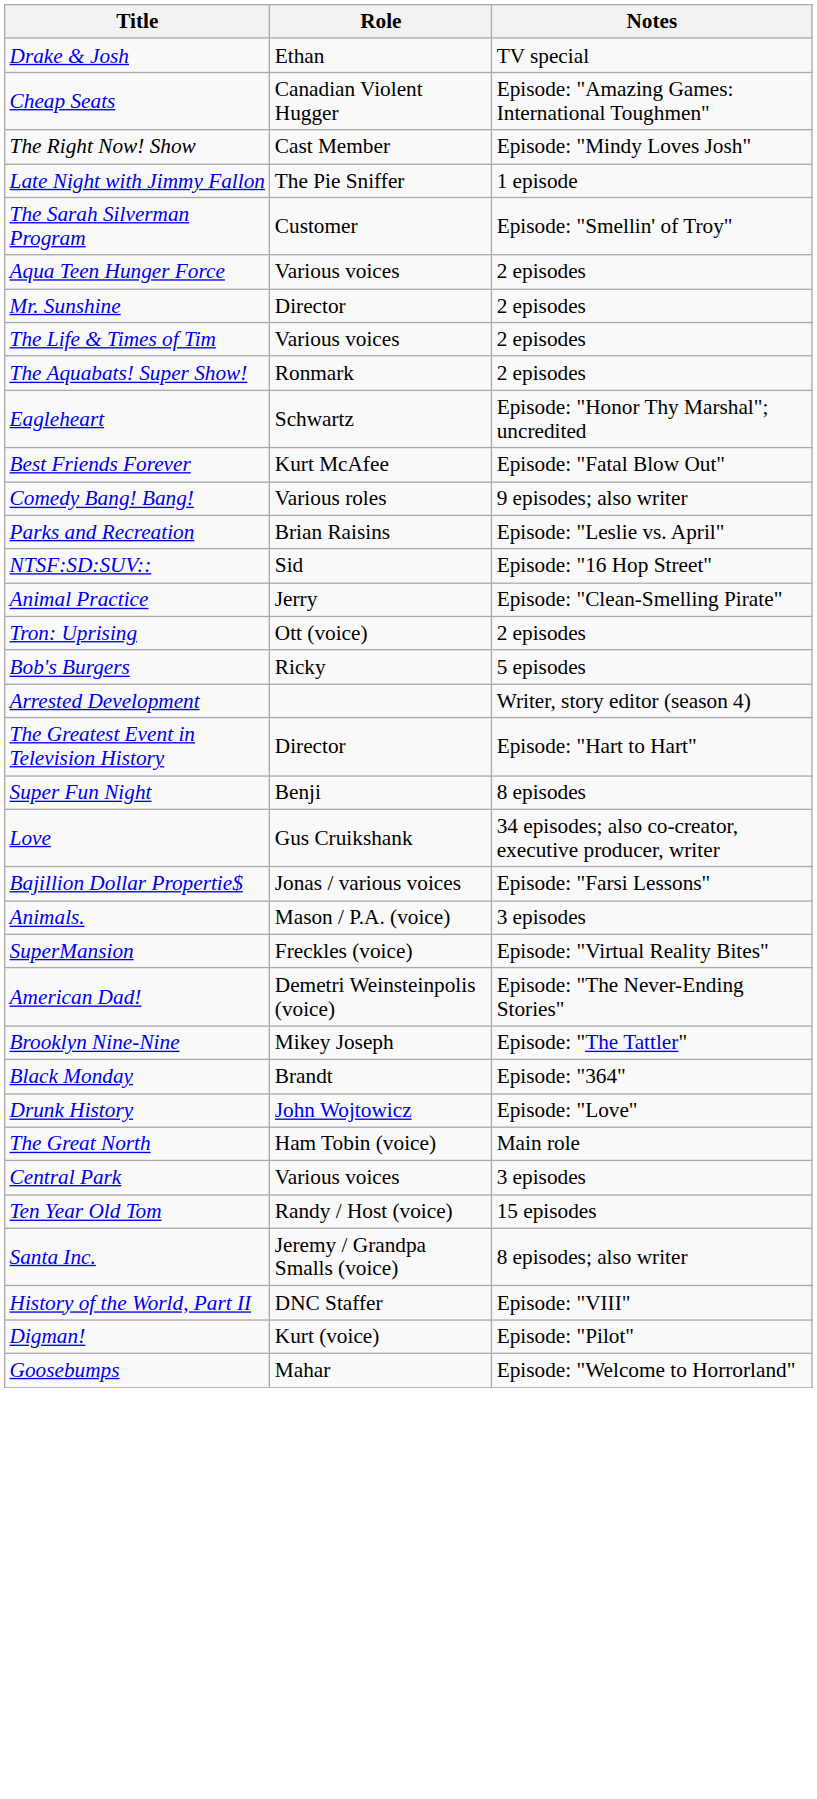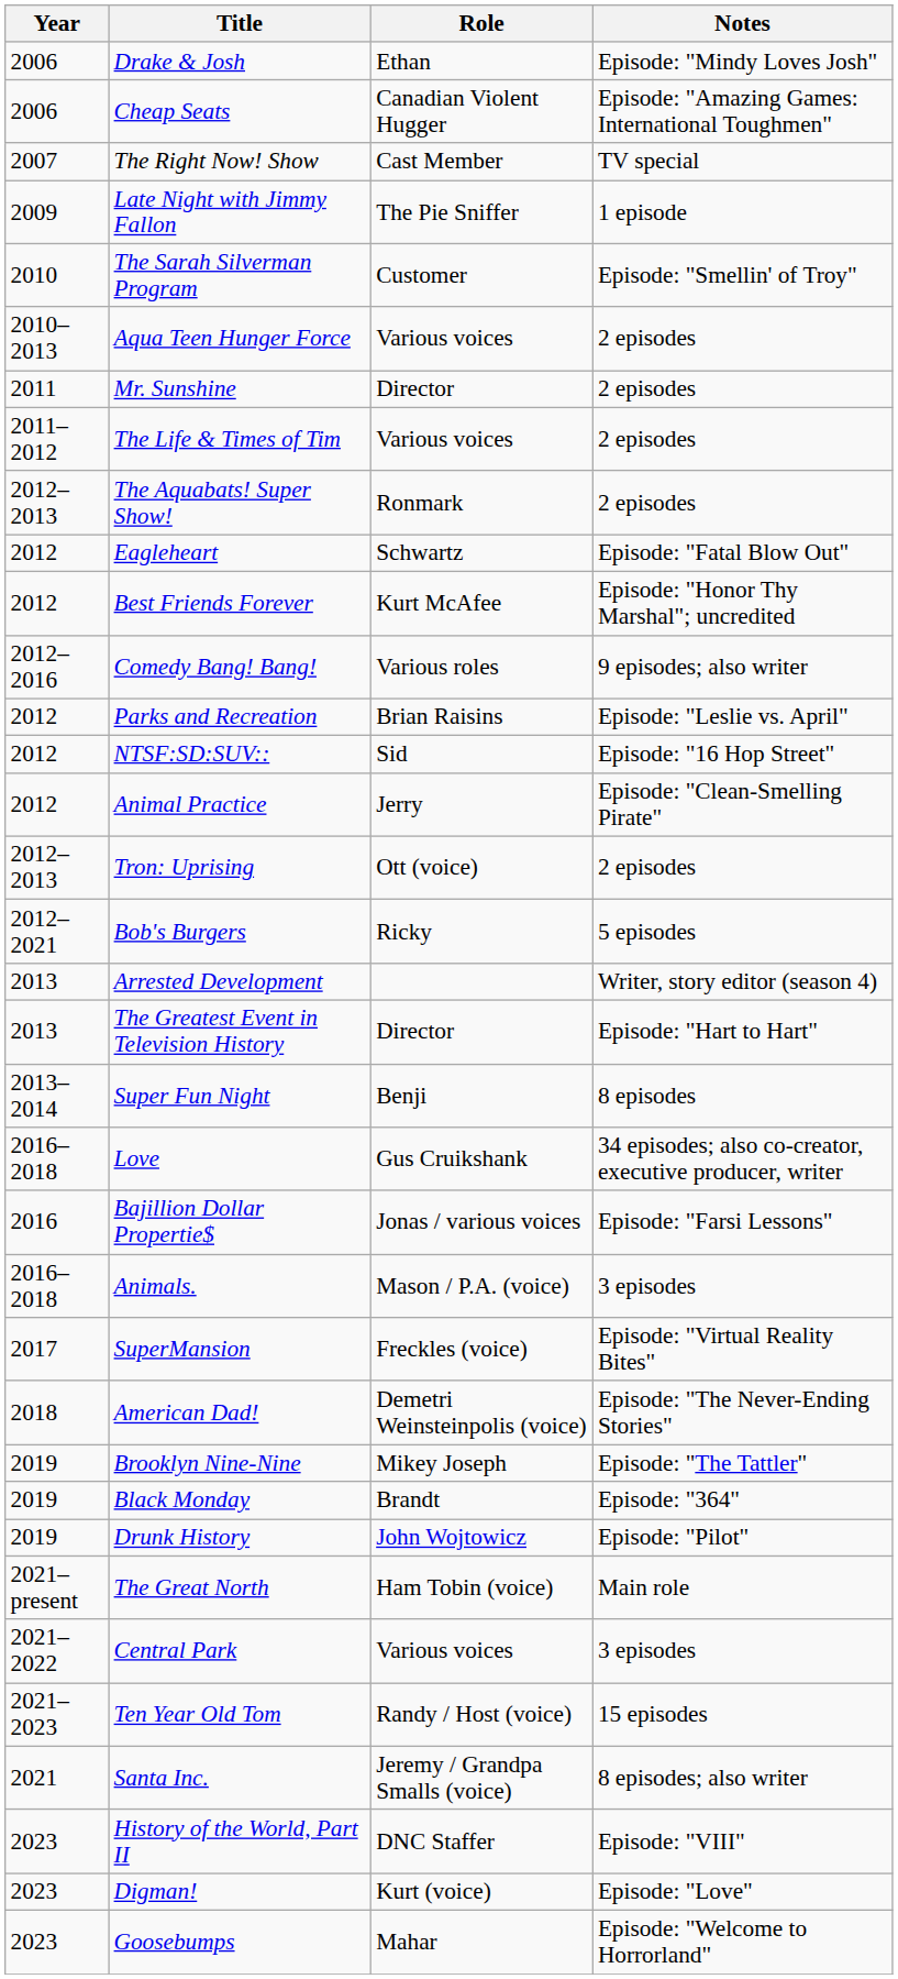 <table class="wikitable">
 <tr>
+<th>Year</th>
 <th>Title</th>
 <th>Role</th>
 <th>Notes</th>
 </tr>
 <tr>
+<td>2006</td>
 <td><em><a href='#'>Drake & Josh</a></em></td>
 <td>Ethan</td>
-<td>TV special</td>
+<td>Episode: "Mindy Loves Josh"</td>
 </tr>
 <tr>
+<td>2006</td>
 <td><em><a href='#'>Cheap Seats</a></em></td>
 <td>Canadian Violent Hugger</td>
 <td>Episode: "Amazing Games: International Toughmen"</td>
 </tr>
 <tr>
+<td>2007</td>
 <td><em>The Right Now! Show</em></td>
 <td>Cast Member</td>
-<td>Episode: "Mindy Loves Josh"</td>
+<td>TV special</td>
 </tr>
 <tr>
+<td>2009</td>
 <td><em><a href='#'>Late Night with Jimmy Fallon</a></em></td>
 <td>The Pie Sniffer</td>
 <td>1 episode</td>
 </tr>
 <tr>
+<td>2010</td>
 <td><em><a href='#'>The Sarah Silverman Program</a></em></td>
 <td>Customer</td>
 <td>Episode: "Smellin' of Troy"</td>
 </tr>
 <tr>
+<td>2010–2013</td>
 <td><em><a href='#'>Aqua Teen Hunger Force</a></em></td>
 <td>Various voices</td>
 <td>2 episodes</td>
 </tr>
 <tr>
+<td>2011</td>
 <td><em><a href='#'>Mr. Sunshine</a></em></td>
 <td>Director</td>
 <td>2 episodes</td>
 </tr>
 <tr>
+<td>2011–2012</td>
 <td><em><a href='#'>The Life & Times of Tim</a></em></td>
 <td>Various voices</td>
 <td>2 episodes</td>
 </tr>
 <tr>
+<td>2012–2013</td>
 <td><em><a href='#'>The Aquabats! Super Show!</a></em></td>
 <td>Ronmark</td>
 <td>2 episodes</td>
 </tr>
 <tr>
+<td>2012</td>
 <td><em><a href='#'>Eagleheart</a></em></td>
 <td>Schwartz</td>
+<td>Episode: "Fatal Blow Out"</td>
+</tr>
+<tr>
+<td>2012</td>
+<td><em><a href='#'>Best Friends Forever</a></em></td>
+<td>Kurt McAfee</td>
 <td>Episode: "Honor Thy Marshal"; uncredited</td>
 </tr>
 <tr>
-<td><em><a href='#'>Best Friends Forever</a></em></td>
-<td>Kurt McAfee</td>
-<td>Episode: "Fatal Blow Out"</td>
-</tr>
-<tr>
+<td>2012–2016</td>
 <td><em><a href='#'>Comedy Bang! Bang!</a></em></td>
 <td>Various roles</td>
 <td>9 episodes; also writer</td>
 </tr>
 <tr>
+<td>2012</td>
 <td><em><a href='#'>Parks and Recreation</a></em></td>
 <td>Brian Raisins</td>
 <td>Episode: "Leslie vs. April"</td>
 </tr>
 <tr>
+<td>2012</td>
 <td><em><a href='#'>NTSF:SD:SUV::</a></em></td>
 <td>Sid</td>
 <td>Episode: "16 Hop Street"</td>
 </tr>
 <tr>
+<td>2012</td>
 <td><em><a href='#'>Animal Practice</a></em></td>
 <td>Jerry</td>
 <td>Episode: "Clean-Smelling Pirate"</td>
 </tr>
 <tr>
+<td>2012–2013</td>
 <td><em><a href='#'>Tron: Uprising</a></em></td>
 <td>Ott (voice)</td>
 <td>2 episodes</td>
 </tr>
 <tr>
+<td>2012–2021</td>
 <td><em><a href='#'>Bob's Burgers</a></em></td>
 <td>Ricky</td>
 <td>5 episodes</td>
 </tr>
 <tr>
+<td>2013</td>
 <td><em><a href='#'>Arrested Development</a></em></td>
 <td></td>
 <td>Writer, story editor (season 4)</td>
 </tr>
 <tr>
+<td>2013</td>
 <td><em><a href='#'>The Greatest Event in Television History</a></em></td>
 <td>Director</td>
 <td>Episode: "Hart to Hart"</td>
 </tr>
 <tr>
+<td>2013–2014</td>
 <td><em><a href='#'>Super Fun Night</a></em></td>
 <td>Benji</td>
 <td>8 episodes</td>
 </tr>
 <tr>
+<td>2016–2018</td>
 <td><em><a href='#'>Love</a></em></td>
 <td>Gus Cruikshank</td>
 <td>34 episodes; also co-creator, executive producer, writer</td>
 </tr>
 <tr>
+<td>2016</td>
 <td><em><a href='#'>Bajillion Dollar Propertie$</a></em></td>
 <td>Jonas / various voices</td>
 <td>Episode: "Farsi Lessons"</td>
 </tr>
 <tr>
+<td>2016–2018</td>
 <td><em><a href='#'>Animals.</a></em></td>
 <td>Mason / P.A. (voice)</td>
 <td>3 episodes</td>
 </tr>
 <tr>
+<td>2017</td>
 <td><em><a href='#'>SuperMansion</a></em></td>
 <td>Freckles (voice)</td>
 <td>Episode: "Virtual Reality Bites"</td>
 </tr>
 <tr>
+<td>2018</td>
 <td><em><a href='#'>American Dad!</a></em></td>
 <td>Demetri Weinsteinpolis (voice)</td>
 <td>Episode: "The Never-Ending Stories"</td>
 </tr>
 <tr>
+<td>2019</td>
 <td><em><a href='#'>Brooklyn Nine-Nine</a></em></td>
 <td>Mikey Joseph</td>
 <td>Episode: "<a href='#'>The Tattler</a>"</td>
 </tr>
 <tr>
+<td>2019</td>
 <td><em><a href='#'>Black Monday</a></em></td>
 <td>Brandt</td>
 <td>Episode: "364"</td>
 </tr>
 <tr>
+<td>2019</td>
 <td><em><a href='#'>Drunk History</a></em></td>
 <td><a href='#'>John Wojtowicz</a></td>
-<td>Episode: "Love"</td>
+<td>Episode: "Pilot"</td>
 </tr>
 <tr>
+<td>2021–present</td>
 <td><em><a href='#'>The Great North</a></em></td>
 <td>Ham Tobin (voice)</td>
 <td>Main role</td>
 </tr>
 <tr>
+<td>2021–2022</td>
 <td><em><a href='#'>Central Park</a></em></td>
 <td>Various voices</td>
 <td>3 episodes</td>
 </tr>
 <tr>
+<td>2021–2023</td>
 <td><em><a href='#'>Ten Year Old Tom</a></em></td>
 <td>Randy / Host (voice)</td>
 <td>15 episodes</td>
 </tr>
 <tr>
+<td>2021</td>
 <td><em><a href='#'>Santa Inc.</a></em></td>
 <td>Jeremy / Grandpa Smalls (voice)</td>
 <td>8 episodes; also writer</td>
 </tr>
 <tr>
+<td>2023</td>
 <td><em><a href='#'>History of the World, Part II</a></em></td>
 <td>DNC Staffer</td>
 <td>Episode: "VIII"</td>
 </tr>
 <tr>
+<td>2023</td>
 <td><em><a href='#'>Digman!</a></em></td>
 <td>Kurt (voice)</td>
-<td>Episode: "Pilot"</td>
+<td>Episode: "Love"</td>
 </tr>
 <tr>
+<td>2023</td>
 <td><em><a href='#'>Goosebumps</a></em></td>
 <td>Mahar</td>
 <td>Episode: "Welcome to Horrorland"</td>
 </tr>
 </table>
